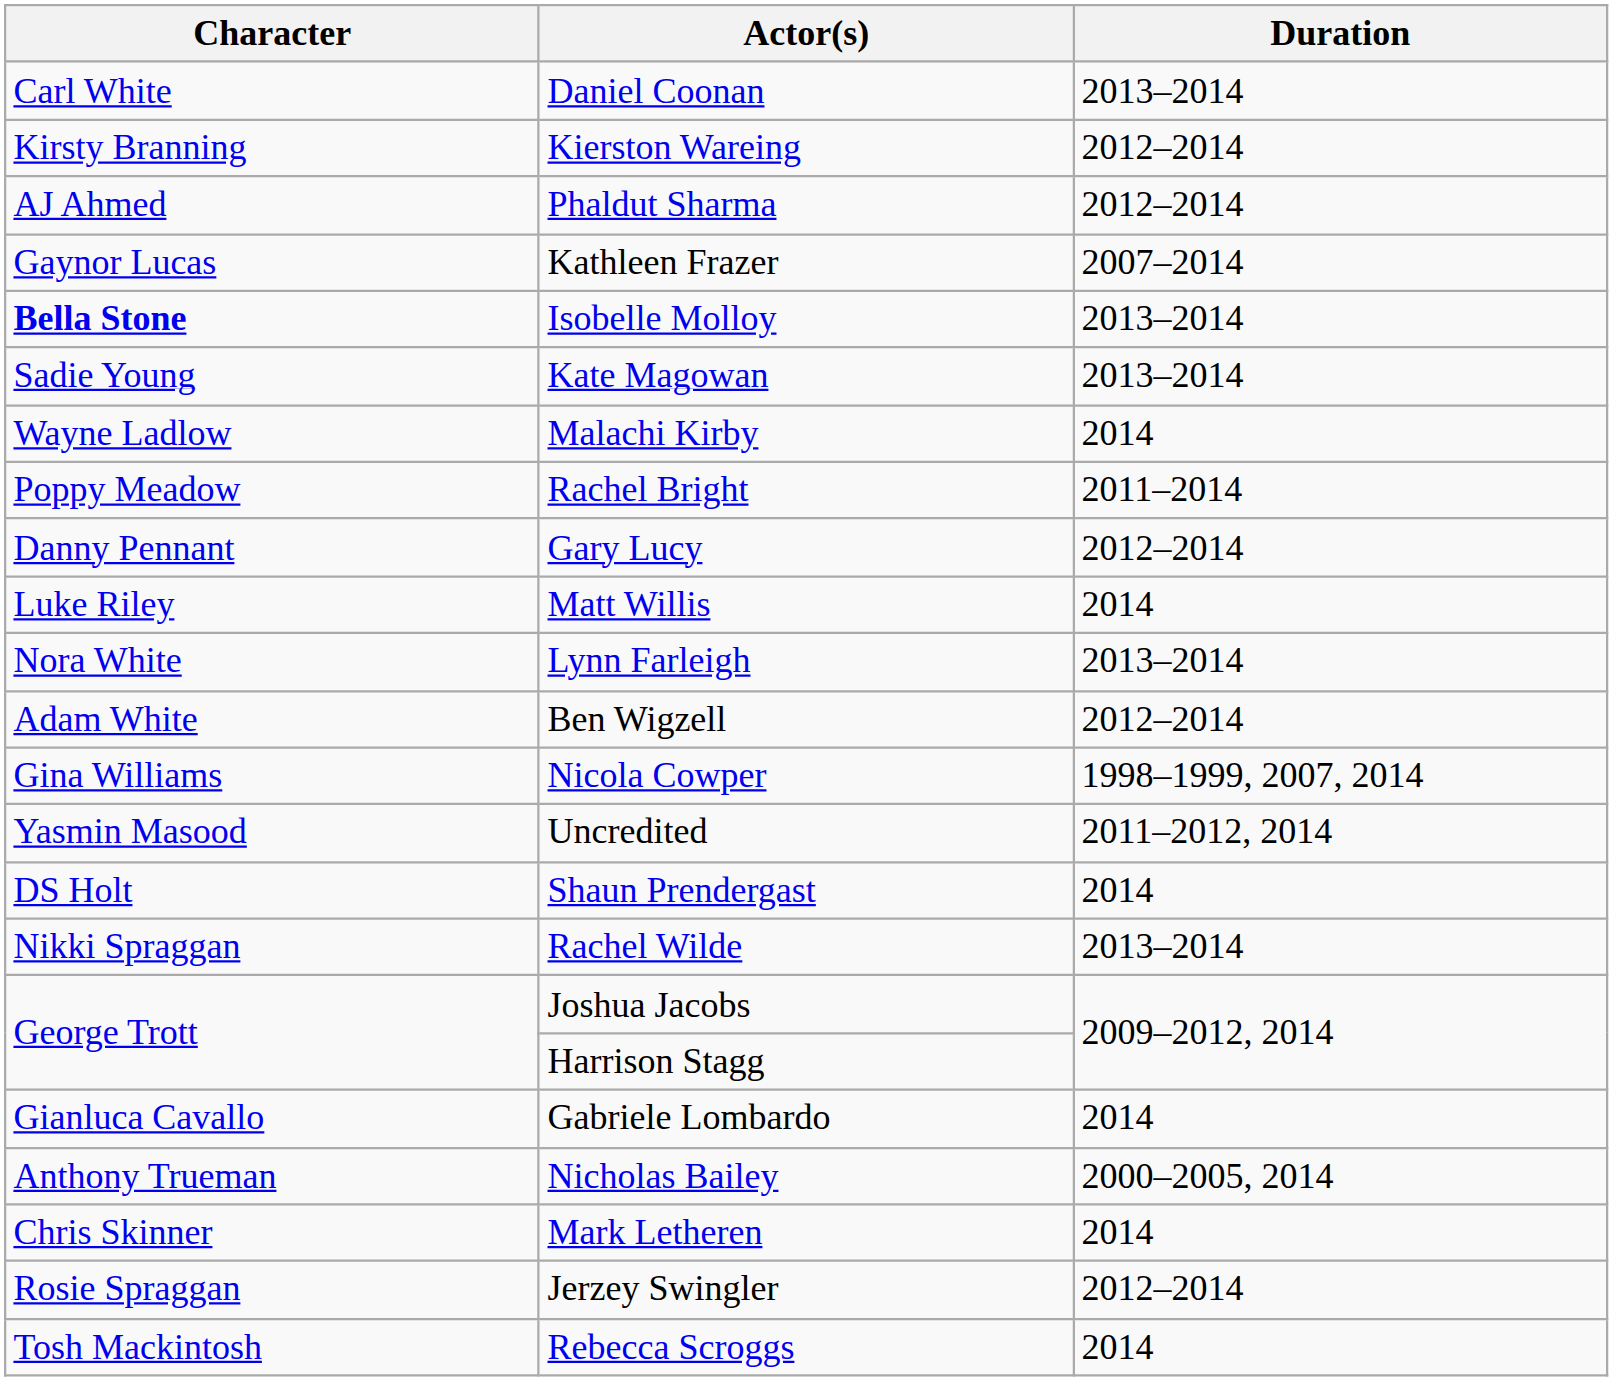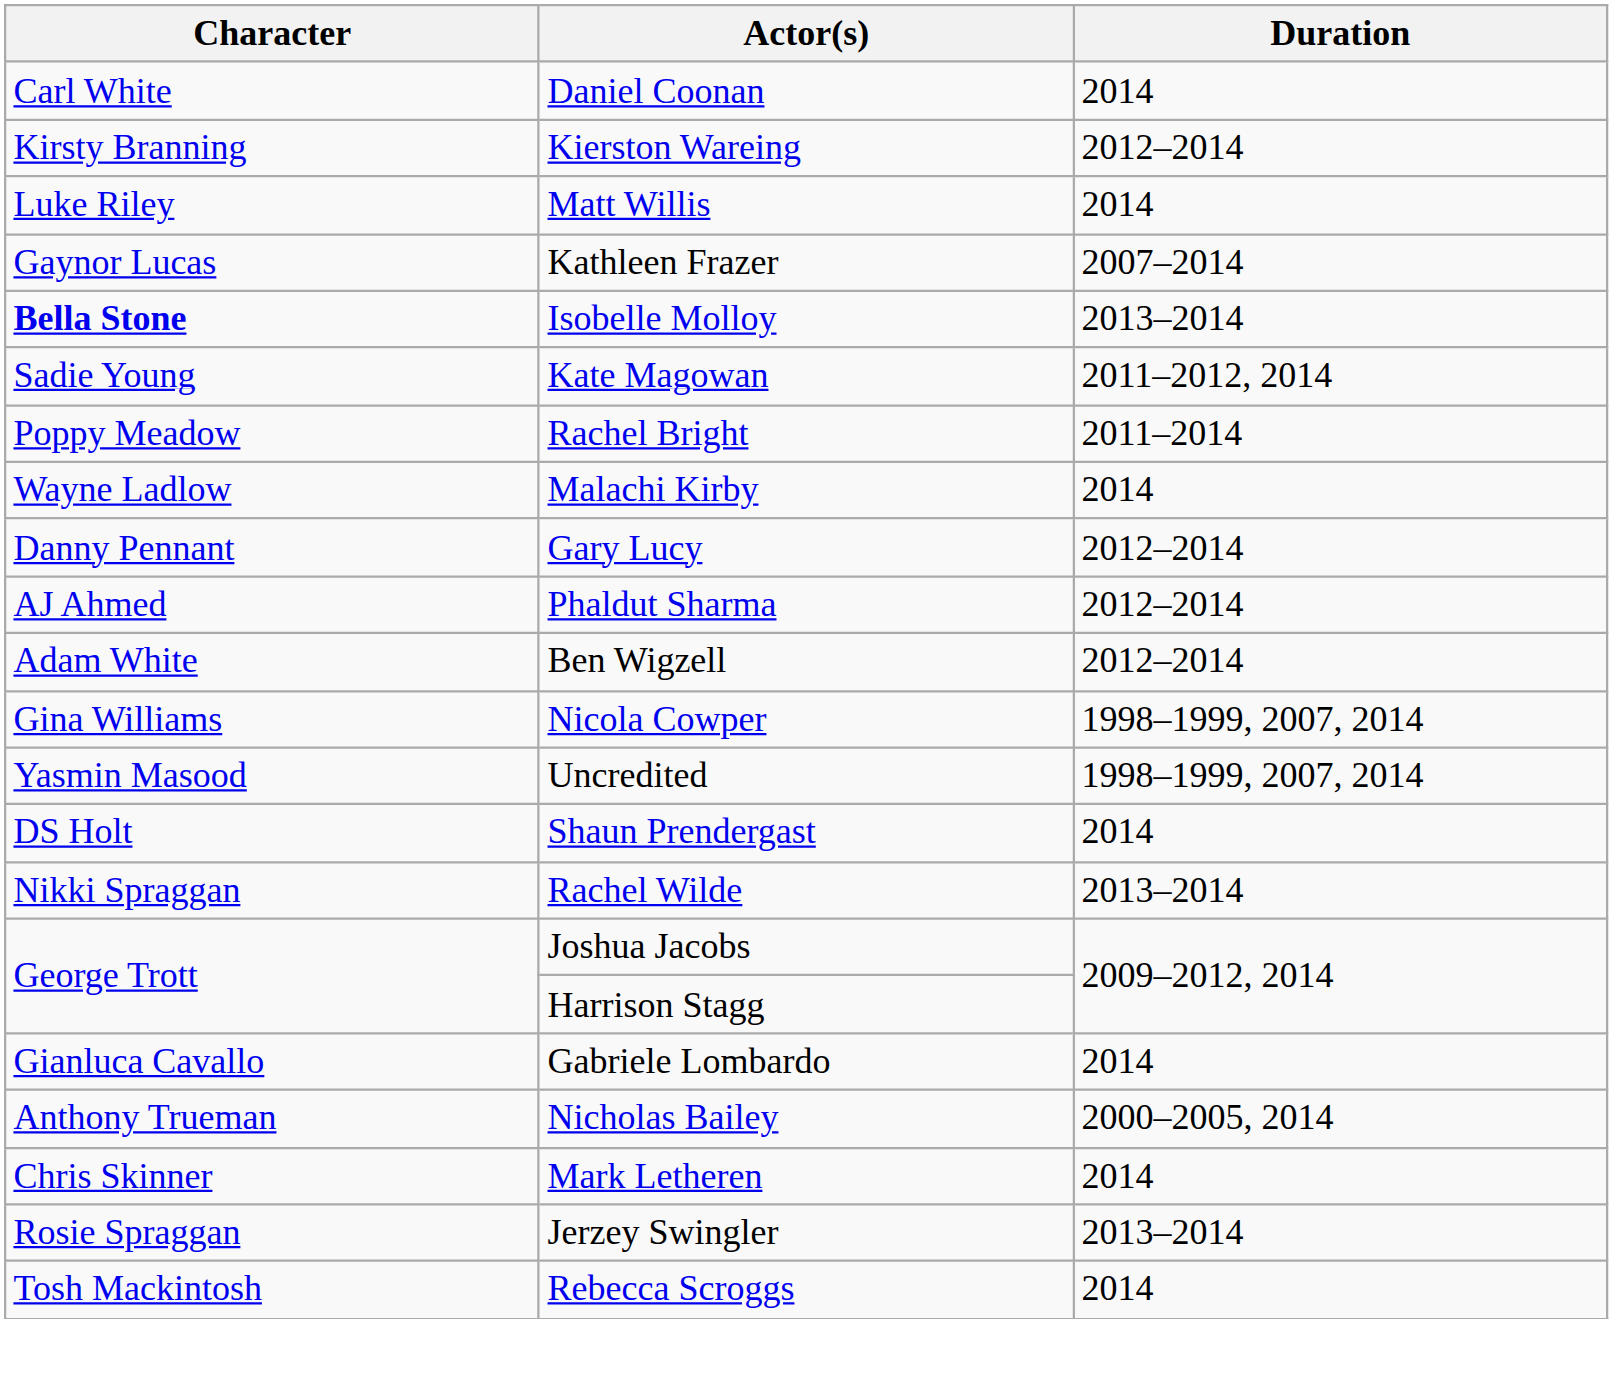 <table class="wikitable">
 <tr>
 <th scope="col" width="230">Character</th>
 <th scope="col" width="230">Actor(s)</th>
 <th scope="col" width="230">Duration</th>
 </tr>
 <tr>
 <td><a href='#'>Carl White</a></td>
 <td><a href='#'>Daniel Coonan</a></td>
-<td>2013–2014</td>
+<td>2014</td>
 </tr>
 <tr>
 <td><a href='#'>Kirsty Branning</a></td>
 <td><a href='#'>Kierston Wareing</a></td>
 <td>2012–2014</td>
 </tr>
 <tr>
-<td><a href='#'>AJ Ahmed</a></td>
-<td><a href='#'>Phaldut Sharma</a></td>
-<td>2012–2014</td>
+<td><a href='#'>Luke Riley</a></td>
+<td><a href='#'>Matt Willis</a></td>
+<td>2014</td>
 </tr>
 <tr>
 <td><a href='#'>Gaynor Lucas</a></td>
 <td>Kathleen Frazer</td>
 <td>2007–2014</td>
 </tr>
 <tr>
 <td><strong><a href='#'>Bella Stone</a></strong></td>
 <td><a href='#'>Isobelle Molloy</a></td>
 <td>2013–2014</td>
 </tr>
 <tr>
 <td><a href='#'>Sadie Young</a></td>
 <td><a href='#'>Kate Magowan</a></td>
-<td>2013–2014</td>
+<td>2011–2012, 2014</td>
+</tr>
+<tr>
+<td><a href='#'>Poppy Meadow</a></td>
+<td><a href='#'>Rachel Bright</a></td>
+<td>2011–2014</td>
 </tr>
 <tr>
 <td><a href='#'>Wayne Ladlow</a></td>
 <td><a href='#'>Malachi Kirby</a></td>
 <td>2014</td>
 </tr>
 <tr>
-<td><a href='#'>Poppy Meadow</a></td>
-<td><a href='#'>Rachel Bright</a></td>
-<td>2011–2014</td>
-</tr>
-<tr>
 <td><a href='#'>Danny Pennant</a></td>
 <td><a href='#'>Gary Lucy</a></td>
 <td>2012–2014</td>
 </tr>
 <tr>
-<td><a href='#'>Luke Riley</a></td>
-<td><a href='#'>Matt Willis</a></td>
-<td>2014</td>
-</tr>
-<tr>
-<td><a href='#'>Nora White</a></td>
-<td><a href='#'>Lynn Farleigh</a></td>
-<td>2013–2014</td>
+<td><a href='#'>AJ Ahmed</a></td>
+<td><a href='#'>Phaldut Sharma</a></td>
+<td>2012–2014</td>
 </tr>
 <tr>
 <td><a href='#'>Adam White</a></td>
 <td>Ben Wigzell</td>
 <td>2012–2014</td>
 </tr>
 <tr>
 <td><a href='#'>Gina Williams</a></td>
 <td><a href='#'>Nicola Cowper</a></td>
 <td>1998–1999, 2007, 2014</td>
 </tr>
 <tr>
 <td><a href='#'>Yasmin Masood</a></td>
 <td>Uncredited</td>
-<td>2011–2012, 2014</td>
+<td>1998–1999, 2007, 2014</td>
 </tr>
 <tr>
 <td><a href='#'>DS Holt</a></td>
 <td><a href='#'>Shaun Prendergast</a></td>
 <td>2014</td>
 </tr>
 <tr>
 <td><a href='#'>Nikki Spraggan</a></td>
 <td><a href='#'>Rachel Wilde</a></td>
 <td>2013–2014</td>
 </tr>
 <tr>
 <td rowspan="2"><a href='#'>George Trott</a></td>
 <td>Joshua Jacobs</td>
 <td rowspan="2">2009–2012, 2014</td>
 </tr>
 <tr>
 <td>Harrison Stagg</td>
 </tr>
 <tr>
 <td><a href='#'>Gianluca Cavallo</a></td>
 <td>Gabriele Lombardo</td>
 <td>2014</td>
 </tr>
 <tr>
 <td><a href='#'>Anthony Trueman</a></td>
 <td><a href='#'>Nicholas Bailey</a></td>
 <td>2000–2005, 2014</td>
 </tr>
 <tr>
 <td><a href='#'>Chris Skinner</a></td>
 <td><a href='#'>Mark Letheren</a></td>
 <td>2014</td>
 </tr>
 <tr>
 <td><a href='#'>Rosie Spraggan</a></td>
 <td>Jerzey Swingler</td>
-<td>2012–2014</td>
+<td>2013–2014</td>
 </tr>
 <tr>
 <td><a href='#'>Tosh Mackintosh</a></td>
 <td><a href='#'>Rebecca Scroggs</a></td>
 <td>2014</td>
 </tr>
 </table>
